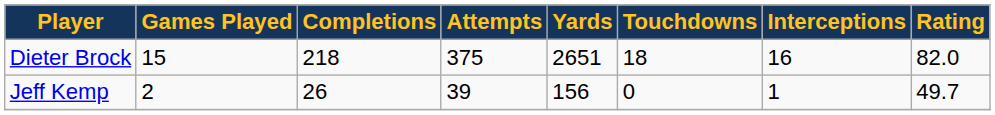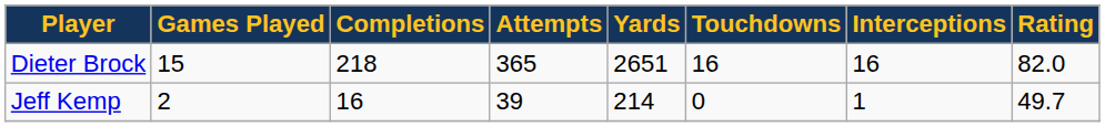 <table class="wikitable">
 <tr align="center"  style="background:#14345B;color:#ffc322;">
 <td><strong>Player</strong></td>
 <td><strong>Games Played</strong></td>
 <td><strong>Completions</strong></td>
 <td><strong>Attempts</strong></td>
 <td><strong>Yards</strong></td>
 <td><strong>Touchdowns</strong></td>
 <td><strong>Interceptions</strong></td>
 <td><strong>Rating</strong></td>
 </tr>
 <tr>
 <td><a href='#'>Dieter Brock</a></td>
 <td>15</td>
 <td>218</td>
-<td>375</td>
+<td>365</td>
 <td>2651</td>
-<td>18</td>
+<td>16</td>
 <td>16</td>
 <td>82.0</td>
 </tr>
 <tr>
 <td><a href='#'>Jeff Kemp</a></td>
 <td>2</td>
-<td>26</td>
+<td>16</td>
 <td>39</td>
-<td>156</td>
+<td>214</td>
 <td>0</td>
 <td>1</td>
 <td>49.7</td>
 </tr>
 <tr>
 </tr>
 </table>
